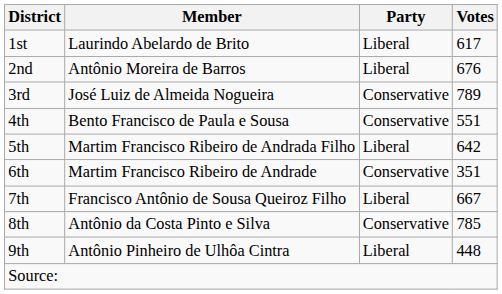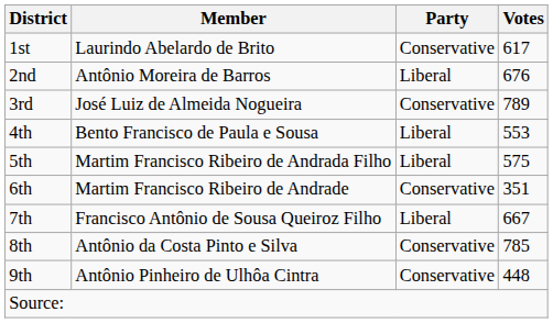 <table class="wikitable">
 <tr>
 <th>District</th>
 <th>Member</th>
 <th>Party</th>
 <th>Votes</th>
 </tr>
 <tr>
 <td>1st</td>
 <td>Laurindo Abelardo de Brito</td>
-<td>Liberal</td>
+<td>Conservative</td>
 <td>617</td>
 </tr>
 <tr>
 <td>2nd</td>
 <td>Antônio Moreira de Barros</td>
 <td>Liberal</td>
 <td>676</td>
 </tr>
 <tr>
 <td>3rd</td>
 <td>José Luiz de Almeida Nogueira</td>
 <td>Conservative</td>
 <td>789</td>
 </tr>
 <tr>
 <td>4th</td>
 <td>Bento Francisco de Paula e Sousa</td>
-<td>Conservative</td>
-<td>551</td>
+<td>Liberal</td>
+<td>553</td>
 </tr>
 <tr>
 <td>5th</td>
 <td>Martim Francisco Ribeiro de Andrada Filho</td>
 <td>Liberal</td>
-<td>642</td>
+<td>575</td>
 </tr>
 <tr>
 <td>6th</td>
 <td>Martim Francisco Ribeiro de Andrade</td>
 <td>Conservative</td>
 <td>351</td>
 </tr>
 <tr>
 <td>7th</td>
 <td>Francisco Antônio de Sousa Queiroz Filho</td>
 <td>Liberal</td>
 <td>667</td>
 </tr>
 <tr>
 <td>8th</td>
 <td>Antônio da Costa Pinto e Silva</td>
 <td>Conservative</td>
 <td>785</td>
 </tr>
 <tr>
 <td>9th</td>
 <td>Antônio Pinheiro de Ulhôa Cintra</td>
-<td>Liberal</td>
+<td>Conservative</td>
 <td>448</td>
 </tr>
 <tr>
 <td colspan="4">Source: </td>
 </tr>
 </table>
